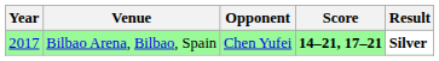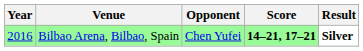 <table class="sortable wikitable" style="font-size: 90%;">
 <tr>
 <th>Year</th>
 <th>Venue</th>
 <th>Opponent</th>
 <th>Score</th>
 <th>Result</th>
 </tr>
 <tr style="background:#98FB98">
-<td align="center"><a href='#'>2017</a></td>
+<td align="center"><a href='#'>2016</a></td>
 <td align="left"><a href='#'>Bilbao Arena</a>, <a href='#'>Bilbao</a>, Spain</td>
 <td align="left"> <a href='#'>Chen Yufei</a></td>
 <td align="left"><strong>14–21, 17–21</strong></td>
 <td style="text-align:left; background:white"> <strong>Silver</strong></td>
 </tr>
 </table>
